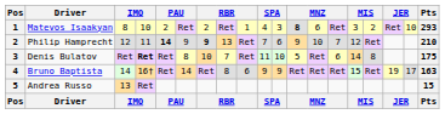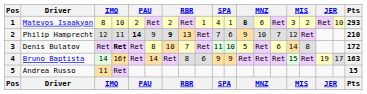 <table class="wikitable" style="font-size: 85%; text-align:center">
 <tr valign="top">
 <th valign="middle">Pos</th>
 <th valign="middle">Driver</th>
 <th colspan=2><a href='#'>IMO</a><br></th>
 <th colspan=2><a href='#'>PAU</a><br></th>
 <th colspan=3><a href='#'>RBR</a><br></th>
 <th colspan=2><a href='#'>SPA</a><br></th>
 <th colspan=3><a href='#'>MNZ</a><br></th>
 <th colspan=2><a href='#'>MIS</a><br></th>
 <th colspan=2><a href='#'>JER</a><br></th>
 <th valign="middle">Pts</th>
 </tr>
 <tr>
 <th>1</th>
 <td align=left nowrap> <a href='#'>Matevos Isaakyan</a></td>
 <td style="background:#FFFFBF;">8</td>
 <td style="background:#FFFFBF;">10</td>
 <td style="background:#FFFFBF;">2</td>
 <td style="background:#EFCFFF;">Ret</td>
 <td style="background:#FFFFBF;">2</td>
 <td style="background:#EFCFFF;">Ret</td>
 <td style="background:#FFFFBF;">1</td>
 <td style="background:#FFFFBF;">4</td>
-<td style="background:#FFFFBF;">3</td>
+<td style="background:#FFFFBF;">1</td>
 <td style="background:#DFDFDF;"><strong>8</strong></td>
 <td style="background:#FFFFBF;">6</td>
 <td style="background:#EFCFFF;">Ret</td>
 <td style="background:#FFFFBF;">3</td>
 <td style="background:#FFFFBF;">2</td>
 <td style="background:#EFCFFF;">Ret</td>
 <td style="background:#FFFFBF;">10</td>
 <th>293</th>
 </tr>
 <tr>
 <th>2</th>
 <td align=left> Philip Hamprecht</td>
 <td style="background:#DFDFDF;">12</td>
 <td style="background:#DFDFDF;">11</td>
 <td style="background:#DFDFDF;"><strong>14</strong></td>
 <td style="background:#DFDFDF;">9</td>
 <td style="background:#DFDFDF;"><strong>9</strong></td>
 <td style="background:#FFDF9F;">13</td>
 <td style="background:#EFCFFF;">Ret</td>
 <td style="background:#DFDFDF;">7</td>
 <td style="background:#DFDFDF;">6</td>
 <td style="background:#FFDF9F;">9</td>
 <td style="background:#DFDFDF;">10</td>
 <td style="background:#DFDFDF;">7</td>
 <td style="background:#DFDFDF;">12</td>
 <td style="background:#EFCFFF;">Ret</td>
 <td></td>
 <td></td>
 <th>210</th>
 </tr>
 <tr>
 <th>3</th>
 <td align=left> Denis Bulatov</td>
 <td style="background:#EFCFFF;">Ret</td>
 <td style="background:#EFCFFF;"><strong>Ret</strong></td>
 <td style="background:#EFCFFF;">Ret</td>
 <td style="background:#FFFFBF;">8</td>
 <td style="background:#FFDF9F;">10</td>
 <td style="background:#FFFFBF;">7</td>
 <td style="background:#EFCFFF;">Ret</td>
 <td style="background:#DFFFDF;">11</td>
 <td style="background:#DFFFDF;">10</td>
 <td style="background:#FFFFBF;">5</td>
 <td style="background:#EFCFFF;">Ret</td>
 <td style="background:#FFFFBF;">6</td>
 <td style="background:#FFDF9F;">14</td>
 <td style="background:#DFDFDF;">8</td>
 <td></td>
 <td></td>
-<th>175</th>
+<th>172</th>
 </tr>
 <tr>
 <th>4</th>
 <td align=left> <a href='#'>Bruno Baptista</a></td>
 <td style="background:#DFFFDF;">14</td>
 <td style="background:#FFDF9F;">16†</td>
 <td style="background:#EFCFFF;">Ret</td>
 <td style="background:#FFDF9F;">14</td>
 <td style="background:#EFCFFF;">Ret</td>
 <td style="background:#DFDFDF;">8</td>
 <td style="background:#DFDFDF;">6</td>
 <td style="background:#FFDF9F;">9</td>
 <td style="background:#FFDF9F;">9</td>
 <td style="background:#EFCFFF;">Ret</td>
 <td style="background:#EFCFFF;">Ret</td>
 <td style="background:#EFCFFF;">Ret</td>
 <td style="background:#DFFFDF;">15</td>
 <td style="background:#EFCFFF;">Ret</td>
 <td style="background:#FFFFBF;">19</td>
 <td style="background:#DFDFDF;">17</td>
 <th>163</th>
 </tr>
 <tr>
 <th>5</th>
 <td align=left> Andrea Russo</td>
-<td style="background:#FFDF9F;">13</td>
+<td style="background:#FFDF9F;">11</td>
 <td style="background:#EFCFFF;">Ret</td>
 <td></td>
 <td></td>
 <td></td>
 <td></td>
 <td></td>
 <td></td>
 <td></td>
 <td></td>
 <td></td>
 <td></td>
 <td></td>
 <td></td>
 <td></td>
 <td></td>
 <th>15</th>
 </tr>
 <tr valign="top">
 <th valign="middle">Pos</th>
 <th valign="middle">Driver</th>
 <th colspan=2><a href='#'>IMO</a><br></th>
 <th colspan=2><a href='#'>PAU</a><br></th>
 <th colspan=3><a href='#'>RBR</a><br></th>
 <th colspan=2><a href='#'>SPA</a><br></th>
 <th colspan=3><a href='#'>MNZ</a><br></th>
 <th colspan=2><a href='#'>MIS</a><br></th>
 <th colspan=2><a href='#'>JER</a><br></th>
 <th valign="middle">Pts</th>
 </tr>
 </table>
